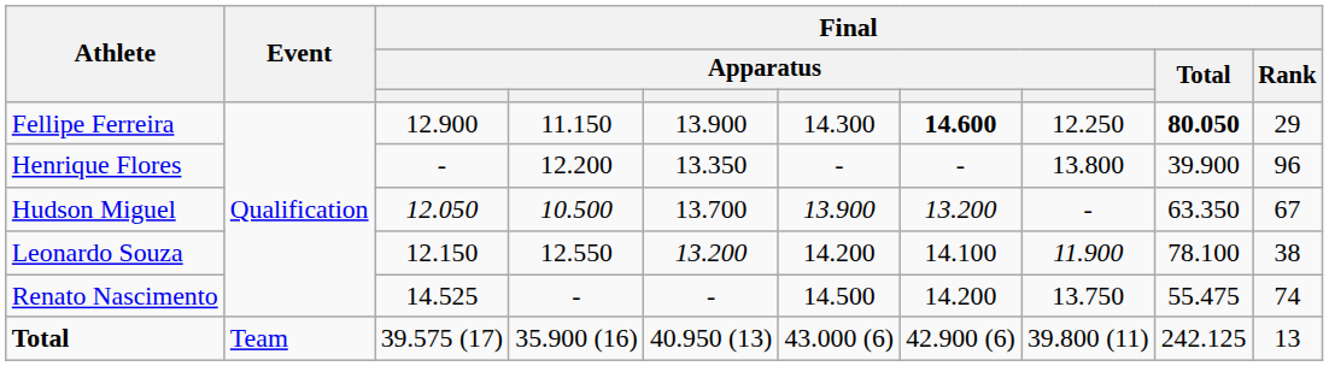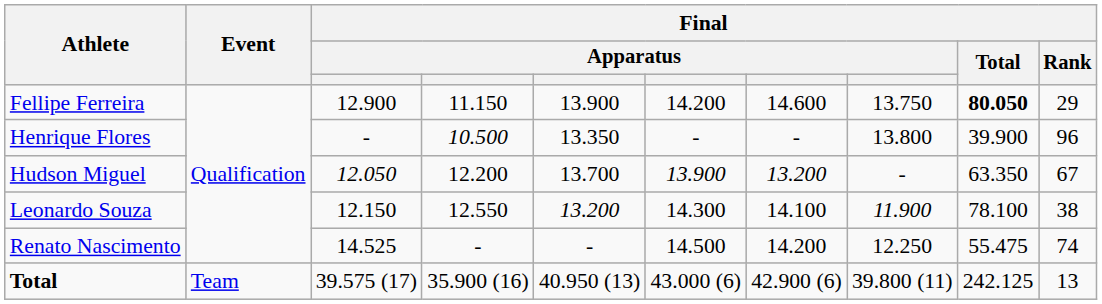 <table class="wikitable" style="font-size:90%">
 <tr>
 <th rowspan=3>Athlete</th>
 <th rowspan=3>Event</th>
 <th colspan =8>Final</th>
 </tr>
 <tr style="font-size:95%">
 <th colspan=6>Apparatus</th>
 <th rowspan=2>Total</th>
 <th rowspan=2>Rank</th>
 </tr>
 <tr style="font-size:95%">
 <th></th>
 <th></th>
 <th></th>
 <th></th>
 <th></th>
 <th></th>
 </tr>
 <tr align=center>
 <td align=left><a href='#'>Fellipe Ferreira</a></td>
 <td style="text-align:left;" rowspan="5"><a href='#'>Qualification</a></td>
 <td>12.900</td>
 <td>11.150</td>
 <td>13.900</td>
-<td>14.300</td>
-<td><strong>14.600</strong></td>
-<td>12.250</td>
+<td>14.200</td>
+<td>14.600</td>
+<td>13.750</td>
 <td><strong>80.050</strong></td>
 <td>29</td>
 </tr>
 <tr align=center>
 <td align=left><a href='#'>Henrique Flores</a></td>
 <td align=center>-</td>
-<td>12.200</td>
+<td><em>10.500</em></td>
 <td>13.350</td>
 <td align=center>-</td>
 <td align=center>-</td>
 <td>13.800</td>
 <td>39.900</td>
 <td>96</td>
 </tr>
 <tr align=center>
 <td align=left><a href='#'>Hudson Miguel</a></td>
 <td><em>12.050</em></td>
-<td><em>10.500</em></td>
+<td>12.200</td>
 <td>13.700</td>
 <td><em>13.900</em></td>
 <td><em>13.200</em></td>
 <td align=center>-</td>
 <td>63.350</td>
 <td>67</td>
 </tr>
 <tr align=center>
 <td align=left><a href='#'>Leonardo Souza</a></td>
 <td>12.150</td>
 <td>12.550</td>
 <td><em>13.200</em></td>
-<td>14.200</td>
+<td>14.300</td>
 <td>14.100</td>
 <td><em>11.900</em></td>
 <td>78.100</td>
 <td>38</td>
 </tr>
 <tr align=center>
 <td align=left><a href='#'>Renato Nascimento</a></td>
 <td>14.525</td>
 <td align=center>-</td>
 <td align=center>-</td>
 <td>14.500</td>
 <td>14.200</td>
-<td>13.750</td>
+<td>12.250</td>
 <td>55.475</td>
 <td>74</td>
 </tr>
 <tr align=center>
 <td align=left><strong>Total</strong></td>
 <td style="text-align:left;"><a href='#'>Team</a></td>
 <td>39.575 (17)</td>
 <td>35.900 (16)</td>
 <td>40.950 (13)</td>
 <td>43.000 (6)</td>
 <td>42.900 (6)</td>
 <td>39.800 (11)</td>
 <td>242.125</td>
 <td>13</td>
 </tr>
 </table>
